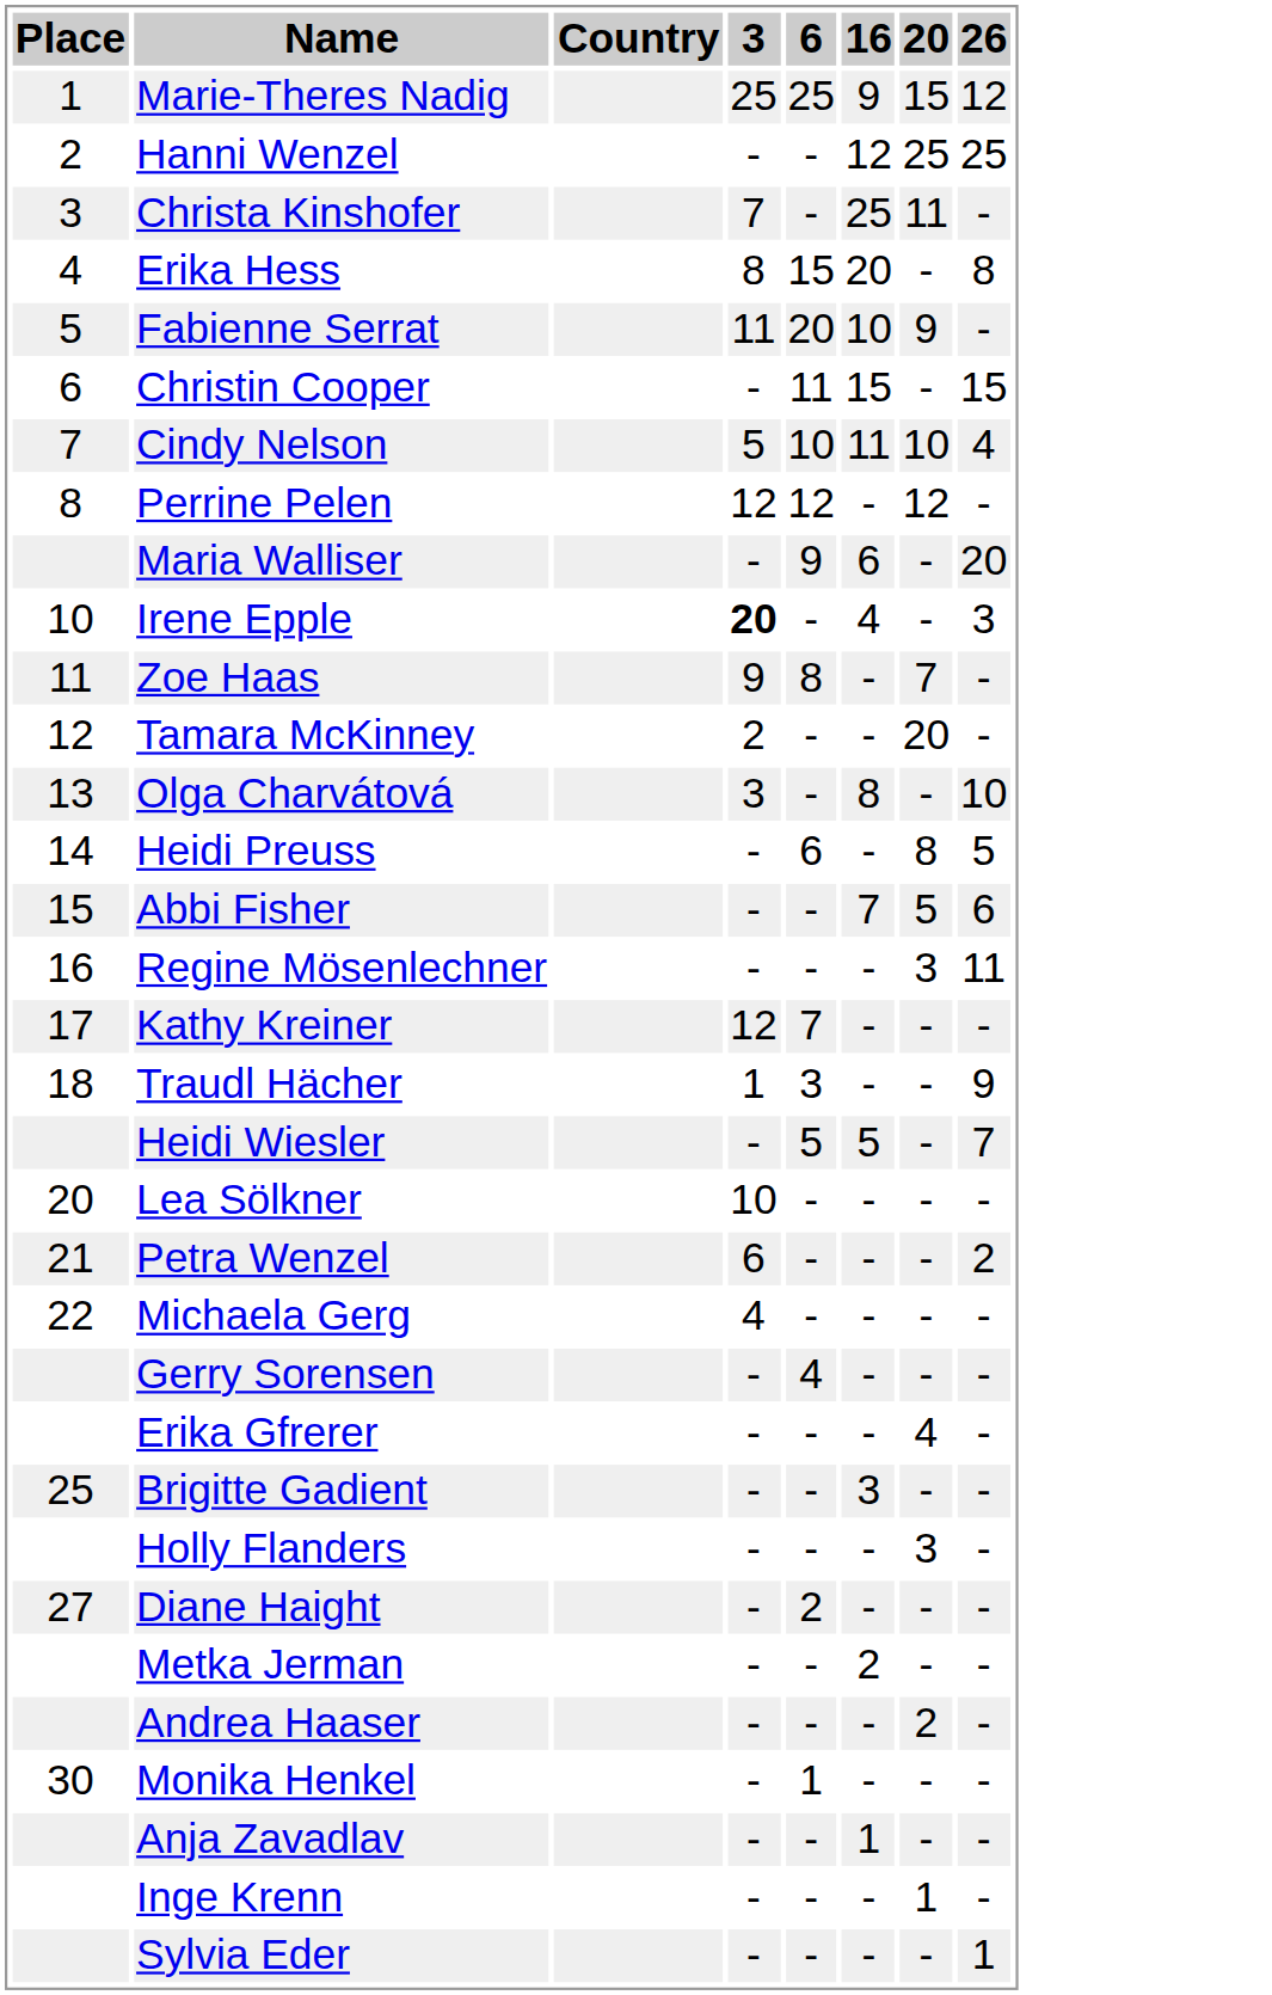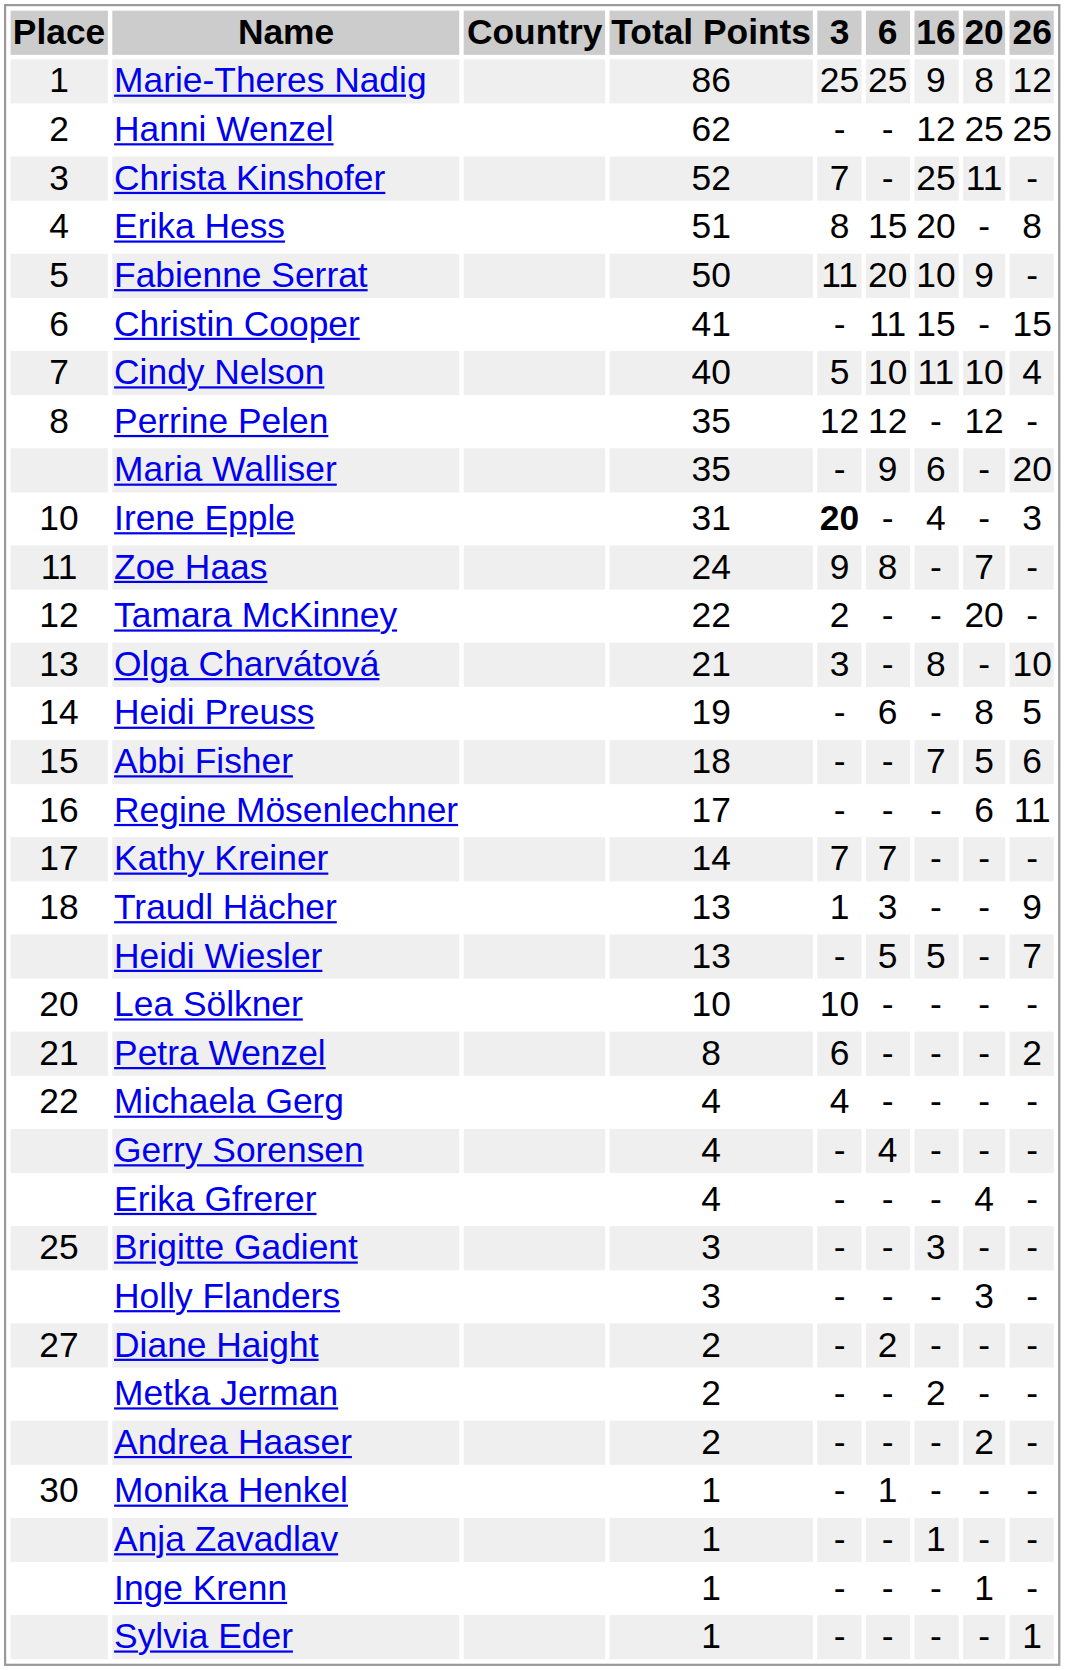 <table border="0" style="border: 1px solid #999; background-color:#FFFFFF; text-align:center">
 <tr align="center" bgcolor="#CCCCCC">
 <th>Place</th>
 <th>Name</th>
 <th>Country</th>
+<th>Total Points</th>
 <th>3</th>
 <th>6</th>
 <th>16</th>
 <th>20</th>
 <th>26</th>
 </tr>
 <tr bgcolor="#EFEFEF">
 <td>1</td>
 <td align="left"><a href='#'>Marie-Theres Nadig</a></td>
 <td align="left"></td>
+<td>86</td>
 <td>25</td>
 <td>25</td>
 <td>9</td>
-<td>15</td>
+<td>8</td>
 <td>12</td>
 </tr>
 <tr>
 <td>2</td>
 <td align="left"><a href='#'>Hanni Wenzel</a></td>
 <td align="left"></td>
+<td>62</td>
 <td>-</td>
 <td>-</td>
 <td>12</td>
 <td>25</td>
 <td>25</td>
 </tr>
 <tr bgcolor="#EFEFEF">
 <td>3</td>
 <td align="left"><a href='#'>Christa Kinshofer</a></td>
 <td align="left"></td>
+<td>52</td>
 <td>7</td>
 <td>-</td>
 <td>25</td>
 <td>11</td>
 <td>-</td>
 </tr>
 <tr>
 <td>4</td>
 <td align="left"><a href='#'>Erika Hess</a></td>
 <td align="left"></td>
+<td>51</td>
 <td>8</td>
 <td>15</td>
 <td>20</td>
 <td>-</td>
 <td>8</td>
 </tr>
 <tr bgcolor="#EFEFEF">
 <td>5</td>
 <td align="left"><a href='#'>Fabienne Serrat</a></td>
 <td align="left"></td>
+<td>50</td>
 <td>11</td>
 <td>20</td>
 <td>10</td>
 <td>9</td>
 <td>-</td>
 </tr>
 <tr>
 <td>6</td>
 <td align="left"><a href='#'>Christin Cooper</a></td>
 <td align="left"></td>
+<td>41</td>
 <td>-</td>
 <td>11</td>
 <td>15</td>
 <td>-</td>
 <td>15</td>
 </tr>
 <tr bgcolor="#EFEFEF">
 <td>7</td>
 <td align="left"><a href='#'>Cindy Nelson</a></td>
 <td align="left"></td>
+<td>40</td>
 <td>5</td>
 <td>10</td>
 <td>11</td>
 <td>10</td>
 <td>4</td>
 </tr>
 <tr>
 <td>8</td>
 <td align="left"><a href='#'>Perrine Pelen</a></td>
 <td align="left"></td>
+<td>35</td>
 <td>12</td>
 <td>12</td>
 <td>-</td>
 <td>12</td>
 <td>-</td>
 </tr>
 <tr bgcolor="#EFEFEF">
 <td></td>
 <td align="left"><a href='#'>Maria Walliser</a></td>
 <td align="left"></td>
+<td>35</td>
 <td>-</td>
 <td>9</td>
 <td>6</td>
 <td>-</td>
 <td>20</td>
 </tr>
 <tr>
 <td>10</td>
 <td align="left"><a href='#'>Irene Epple</a></td>
 <td align="left"></td>
+<td>31</td>
 <td><strong>20</strong></td>
 <td>-</td>
 <td>4</td>
 <td>-</td>
 <td>3</td>
 </tr>
 <tr bgcolor="#EFEFEF">
 <td>11</td>
 <td align="left"><a href='#'>Zoe Haas</a></td>
 <td align="left"></td>
+<td>24</td>
 <td>9</td>
 <td>8</td>
 <td>-</td>
 <td>7</td>
 <td>-</td>
 </tr>
 <tr>
 <td>12</td>
 <td align="left"><a href='#'>Tamara McKinney</a></td>
 <td align="left"></td>
+<td>22</td>
 <td>2</td>
 <td>-</td>
 <td>-</td>
 <td>20</td>
 <td>-</td>
 </tr>
 <tr bgcolor="#EFEFEF">
 <td>13</td>
 <td align="left"><a href='#'>Olga Charvátová</a></td>
 <td align="left"></td>
+<td>21</td>
 <td>3</td>
 <td>-</td>
 <td>8</td>
 <td>-</td>
 <td>10</td>
 </tr>
 <tr>
 <td>14</td>
 <td align="left"><a href='#'>Heidi Preuss</a></td>
 <td align="left"></td>
+<td>19</td>
 <td>-</td>
 <td>6</td>
 <td>-</td>
 <td>8</td>
 <td>5</td>
 </tr>
 <tr bgcolor="#EFEFEF">
 <td>15</td>
 <td align="left"><a href='#'>Abbi Fisher</a></td>
 <td align="left"></td>
+<td>18</td>
 <td>-</td>
 <td>-</td>
 <td>7</td>
 <td>5</td>
 <td>6</td>
 </tr>
 <tr>
 <td>16</td>
 <td align="left"><a href='#'>Regine Mösenlechner</a></td>
 <td align="left"></td>
+<td>17</td>
 <td>-</td>
 <td>-</td>
 <td>-</td>
-<td>3</td>
+<td>6</td>
 <td>11</td>
 </tr>
 <tr bgcolor="#EFEFEF">
 <td>17</td>
 <td align="left"><a href='#'>Kathy Kreiner</a></td>
 <td align="left"></td>
-<td>12</td>
+<td>14</td>
+<td>7</td>
 <td>7</td>
 <td>-</td>
 <td>-</td>
 <td>-</td>
 </tr>
 <tr>
 <td>18</td>
 <td align="left"><a href='#'>Traudl Hächer</a></td>
 <td align="left"></td>
+<td>13</td>
 <td>1</td>
 <td>3</td>
 <td>-</td>
 <td>-</td>
 <td>9</td>
 </tr>
 <tr bgcolor="#EFEFEF">
 <td></td>
 <td align="left"><a href='#'>Heidi Wiesler</a></td>
 <td align="left"></td>
+<td>13</td>
 <td>-</td>
 <td>5</td>
 <td>5</td>
 <td>-</td>
 <td>7</td>
 </tr>
 <tr>
 <td>20</td>
 <td align="left"><a href='#'>Lea Sölkner</a></td>
 <td align="left"></td>
 <td>10</td>
+<td>10</td>
 <td>-</td>
 <td>-</td>
 <td>-</td>
 <td>-</td>
 </tr>
 <tr bgcolor="#EFEFEF">
 <td>21</td>
 <td align="left"><a href='#'>Petra Wenzel</a></td>
 <td align="left"></td>
+<td>8</td>
 <td>6</td>
 <td>-</td>
 <td>-</td>
 <td>-</td>
 <td>2</td>
 </tr>
 <tr>
 <td>22</td>
 <td align="left"><a href='#'>Michaela Gerg</a></td>
 <td align="left"></td>
 <td>4</td>
+<td>4</td>
 <td>-</td>
 <td>-</td>
 <td>-</td>
 <td>-</td>
 </tr>
 <tr bgcolor="#EFEFEF">
 <td></td>
 <td align="left"><a href='#'>Gerry Sorensen</a></td>
 <td align="left"></td>
+<td>4</td>
 <td>-</td>
 <td>4</td>
 <td>-</td>
 <td>-</td>
 <td>-</td>
 </tr>
 <tr>
 <td></td>
 <td align="left"><a href='#'>Erika Gfrerer</a></td>
 <td align="left"></td>
+<td>4</td>
 <td>-</td>
 <td>-</td>
 <td>-</td>
 <td>4</td>
 <td>-</td>
 </tr>
 <tr bgcolor="#EFEFEF">
 <td>25</td>
 <td align="left"><a href='#'>Brigitte Gadient</a></td>
 <td align="left"></td>
+<td>3</td>
 <td>-</td>
 <td>-</td>
 <td>3</td>
 <td>-</td>
 <td>-</td>
 </tr>
 <tr>
 <td></td>
 <td align="left"><a href='#'>Holly Flanders</a></td>
 <td align="left"></td>
+<td>3</td>
 <td>-</td>
 <td>-</td>
 <td>-</td>
 <td>3</td>
 <td>-</td>
 </tr>
 <tr bgcolor="#EFEFEF">
 <td>27</td>
 <td align="left"><a href='#'>Diane Haight</a></td>
 <td align="left"></td>
+<td>2</td>
 <td>-</td>
 <td>2</td>
 <td>-</td>
 <td>-</td>
 <td>-</td>
 </tr>
 <tr>
 <td></td>
 <td align="left"><a href='#'>Metka Jerman</a></td>
 <td align="left"></td>
+<td>2</td>
 <td>-</td>
 <td>-</td>
 <td>2</td>
 <td>-</td>
 <td>-</td>
 </tr>
 <tr bgcolor="#EFEFEF">
 <td></td>
 <td align="left"><a href='#'>Andrea Haaser</a></td>
 <td align="left"></td>
+<td>2</td>
 <td>-</td>
 <td>-</td>
 <td>-</td>
 <td>2</td>
 <td>-</td>
 </tr>
 <tr>
 <td>30</td>
 <td align="left"><a href='#'>Monika Henkel</a></td>
 <td align="left"></td>
+<td>1</td>
 <td>-</td>
 <td>1</td>
 <td>-</td>
 <td>-</td>
 <td>-</td>
 </tr>
 <tr bgcolor="#EFEFEF">
 <td></td>
 <td align="left"><a href='#'>Anja Zavadlav</a></td>
 <td align="left"></td>
+<td>1</td>
 <td>-</td>
 <td>-</td>
 <td>1</td>
 <td>-</td>
 <td>-</td>
 </tr>
 <tr>
 <td></td>
 <td align="left"><a href='#'>Inge Krenn</a></td>
 <td align="left"></td>
+<td>1</td>
 <td>-</td>
 <td>-</td>
 <td>-</td>
 <td>1</td>
 <td>-</td>
 </tr>
 <tr bgcolor="#EFEFEF">
 <td></td>
 <td align="left"><a href='#'>Sylvia Eder</a></td>
 <td align="left"></td>
+<td>1</td>
 <td>-</td>
 <td>-</td>
 <td>-</td>
 <td>-</td>
 <td>1</td>
 </tr>
 </table>
